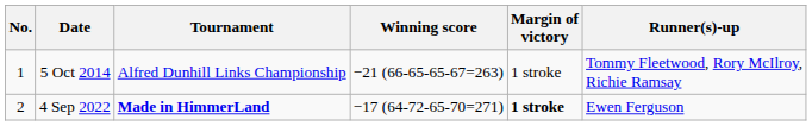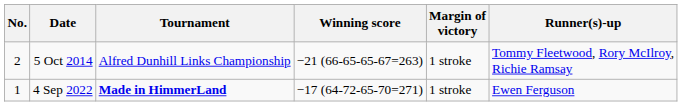 <table class="wikitable" style="font-size:95%;">
 <tr>
 <th>No.</th>
 <th>Date</th>
 <th>Tournament</th>
 <th>Winning score</th>
 <th>Margin of<br>victory</th>
 <th>Runner(s)-up</th>
 </tr>
 <tr>
-<td align=center>1</td>
+<td align=center>2</td>
 <td align=right>5 Oct <a href='#'>2014</a></td>
 <td><a href='#'>Alfred Dunhill Links Championship</a></td>
 <td>−21 (66-65-65-67=263)</td>
 <td>1 stroke</td>
 <td> <a href='#'>Tommy Fleetwood</a>,  <a href='#'>Rory McIlroy</a>,<br> <a href='#'>Richie Ramsay</a></td>
 </tr>
 <tr>
-<td align=center>2</td>
+<td align=center>1</td>
 <td align=right>4 Sep <a href='#'>2022</a></td>
 <td><strong><a href='#'>Made in HimmerLand</a></strong></td>
 <td>−17 (64-72-65-70=271)</td>
-<td><strong>1 stroke</strong></td>
+<td>1 stroke</td>
 <td> <a href='#'>Ewen Ferguson</a></td>
 </tr>
 </table>
